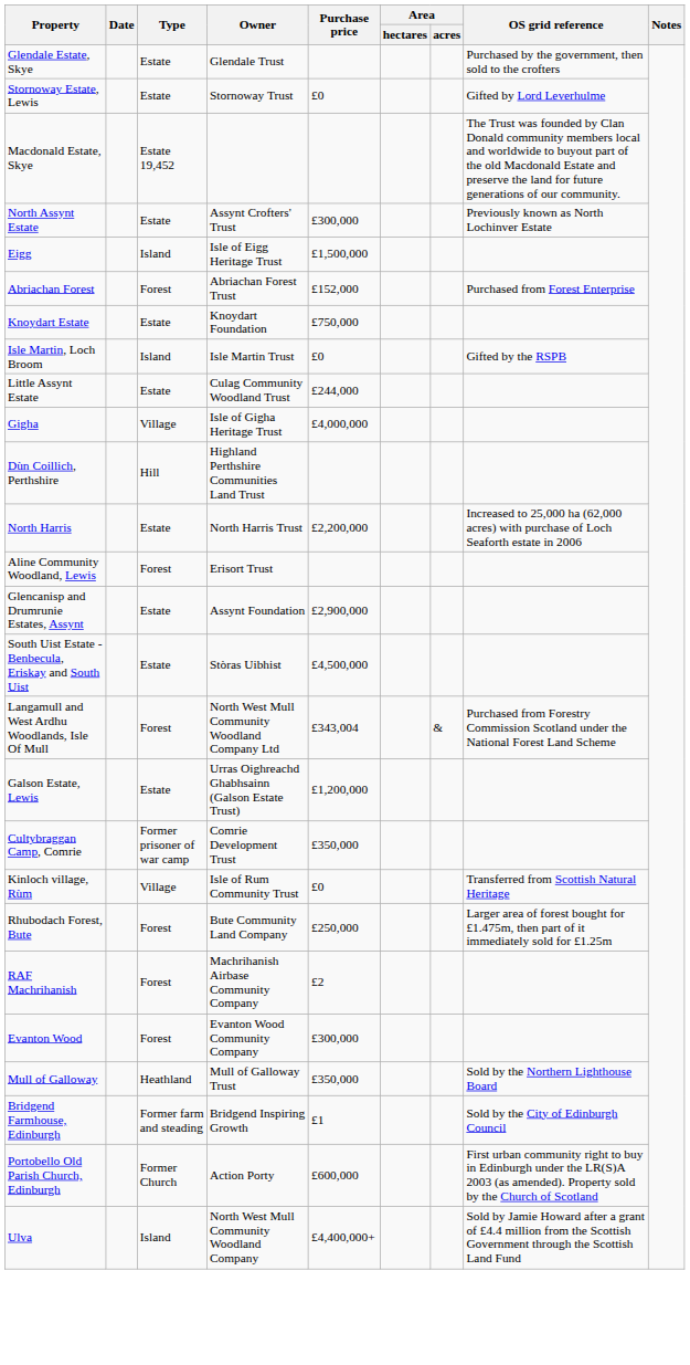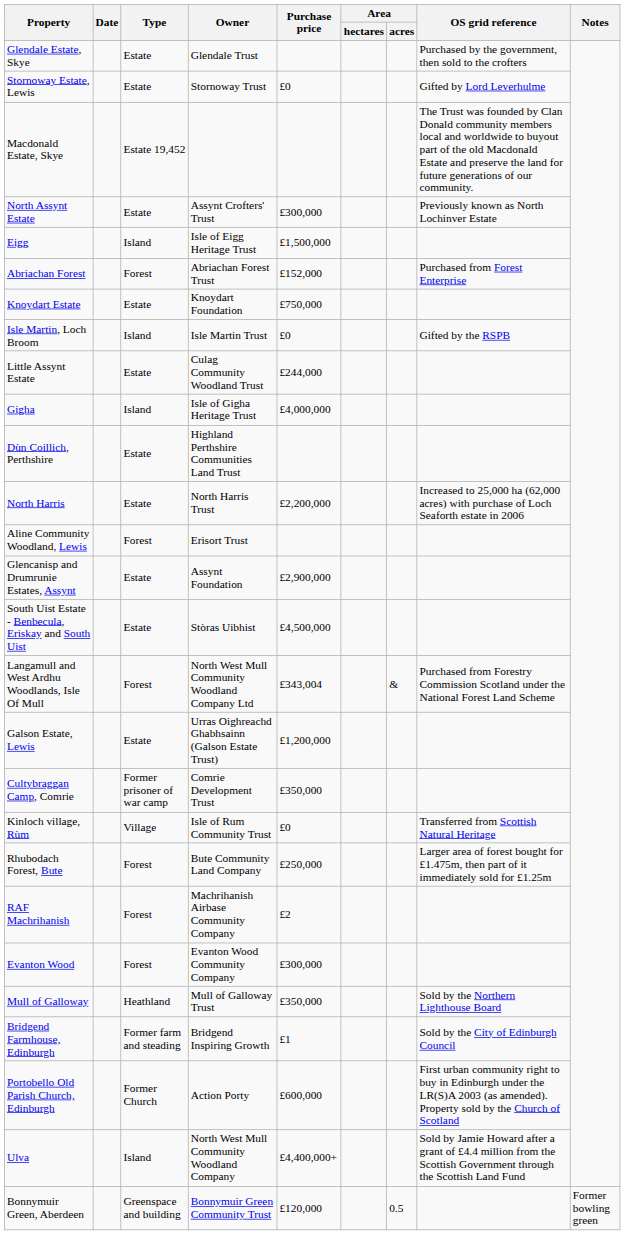 <table class="wikitable sortable">
 <tr>
 <th rowspan=2>Property</th>
 <th rowspan=2>Date</th>
 <th rowspan=2>Type</th>
 <th rowspan=2>Owner</th>
 <th rowspan=2>Purchase price</th>
 <th colspan=2>Area</th>
 <th rowspan=2>OS grid reference</th>
 <th rowspan=2>Notes</th>
 </tr>
 <tr>
 <th>hectares</th>
 <th>acres</th>
 </tr>
 <tr>
 <td><a href='#'>Glendale Estate</a>, Skye</td>
 <td align=right></td>
 <td>Estate</td>
 <td>Glendale Trust</td>
 <td></td>
 <td></td>
 <td></td>
 <td>Purchased by the government, then sold to the crofters</td>
 </tr>
 <tr>
 <td><a href='#'>Stornoway Estate</a>, Lewis</td>
 <td align=right></td>
 <td>Estate</td>
 <td>Stornoway Trust</td>
 <td>£0</td>
 <td></td>
 <td></td>
 <td>Gifted by <a href='#'>Lord Leverhulme</a></td>
 </tr>
 <tr>
 <td>Macdonald Estate, Skye</td>
 <td align=right></td>
 <td>Estate 19,452</td>
 <td></td>
 <td></td>
 <td></td>
 <td></td>
 <td>The Trust was founded by Clan Donald community members local and worldwide to buyout part of the old Macdonald Estate and preserve the land for future generations of our community.</td>
 </tr>
 <tr>
 <td><a href='#'>North Assynt Estate</a></td>
 <td align=right></td>
 <td>Estate</td>
 <td>Assynt Crofters' Trust</td>
 <td>£300,000</td>
 <td></td>
 <td></td>
 <td>Previously known as North Lochinver Estate</td>
 </tr>
 <tr>
 <td><a href='#'>Eigg</a></td>
 <td align=right></td>
 <td>Island</td>
 <td>Isle of Eigg Heritage Trust</td>
 <td>£1,500,000</td>
 <td></td>
 <td></td>
 <td></td>
 </tr>
 <tr>
 <td><a href='#'>Abriachan Forest</a></td>
 <td align=right></td>
 <td>Forest</td>
 <td>Abriachan Forest Trust</td>
 <td>£152,000</td>
 <td></td>
 <td></td>
 <td>Purchased from <a href='#'>Forest Enterprise</a></td>
 </tr>
 <tr>
 <td><a href='#'>Knoydart Estate</a></td>
 <td align=right></td>
 <td>Estate</td>
 <td>Knoydart Foundation</td>
 <td>£750,000</td>
 <td></td>
 <td></td>
 <td></td>
 </tr>
 <tr>
 <td><a href='#'>Isle Martin</a>, Loch Broom</td>
 <td align=right></td>
 <td>Island</td>
 <td>Isle Martin Trust</td>
 <td>£0</td>
 <td></td>
 <td></td>
 <td>Gifted by the <a href='#'>RSPB</a></td>
 </tr>
 <tr>
 <td>Little Assynt Estate</td>
 <td align=right></td>
 <td>Estate</td>
 <td>Culag Community Woodland Trust</td>
 <td>£244,000</td>
 <td></td>
 <td></td>
 <td></td>
 </tr>
 <tr>
 <td><a href='#'>Gigha</a></td>
 <td align=right></td>
-<td>Village</td>
+<td>Island</td>
 <td>Isle of Gigha Heritage Trust</td>
 <td>£4,000,000</td>
 <td></td>
 <td></td>
 <td></td>
 </tr>
 <tr>
 <td><a href='#'>Dùn Coillich</a>, Perthshire</td>
 <td align=right></td>
-<td>Hill</td>
+<td>Estate</td>
 <td>Highland Perthshire Communities Land Trust</td>
 <td></td>
 <td></td>
 <td></td>
 <td></td>
 </tr>
 <tr>
 <td><a href='#'>North Harris</a></td>
 <td align=right></td>
 <td>Estate</td>
 <td>North Harris Trust</td>
 <td>£2,200,000</td>
 <td></td>
 <td></td>
 <td>Increased to 25,000 ha (62,000 acres) with purchase of Loch Seaforth estate in 2006</td>
 </tr>
 <tr>
 <td>Aline Community Woodland, <a href='#'>Lewis</a></td>
 <td align=right></td>
 <td>Forest</td>
 <td>Erisort Trust</td>
 <td></td>
 <td></td>
 <td></td>
 <td></td>
 </tr>
 <tr>
 <td>Glencanisp and Drumrunie Estates, <a href='#'>Assynt</a></td>
 <td align=right></td>
 <td>Estate</td>
 <td>Assynt Foundation</td>
 <td>£2,900,000</td>
 <td></td>
 <td></td>
 <td></td>
 </tr>
 <tr>
 <td>South Uist Estate - <a href='#'>Benbecula</a>, <a href='#'>Eriskay</a> and <a href='#'>South Uist</a></td>
 <td align=right></td>
 <td>Estate</td>
 <td>Stòras Uibhist</td>
 <td>£4,500,000</td>
 <td></td>
 <td></td>
 <td></td>
 </tr>
 <tr>
 <td>Langamull and West Ardhu Woodlands, Isle Of Mull</td>
 <td align=right></td>
 <td>Forest</td>
 <td>North West Mull Community Woodland Company Ltd</td>
 <td>£343,004</td>
 <td></td>
 <td> & </td>
 <td>Purchased from Forestry Commission Scotland under the National Forest Land Scheme</td>
 </tr>
 <tr>
 <td>Galson Estate, <a href='#'>Lewis</a></td>
 <td align=right></td>
 <td>Estate</td>
 <td>Urras Oighreachd Ghabhsainn (Galson Estate Trust)</td>
 <td>£1,200,000</td>
 <td></td>
 <td></td>
 <td></td>
 </tr>
 <tr>
 <td><a href='#'>Cultybraggan Camp</a>, Comrie</td>
 <td align=right></td>
 <td>Former prisoner of war camp</td>
 <td>Comrie Development Trust</td>
 <td>£350,000</td>
 <td></td>
 <td></td>
 <td></td>
 </tr>
 <tr>
 <td>Kinloch village, <a href='#'>Rùm</a></td>
 <td align=right></td>
 <td>Village</td>
 <td>Isle of Rum Community Trust</td>
 <td>£0</td>
 <td></td>
 <td></td>
 <td>Transferred from <a href='#'>Scottish Natural Heritage</a></td>
 </tr>
 <tr>
 <td>Rhubodach Forest, <a href='#'>Bute</a></td>
 <td align=right></td>
 <td>Forest</td>
 <td>Bute Community Land Company</td>
 <td>£250,000</td>
 <td></td>
 <td></td>
 <td>Larger area of forest bought for £1.475m, then part of it immediately sold for £1.25m</td>
 </tr>
 <tr>
 <td><a href='#'>RAF Machrihanish</a></td>
 <td align=right></td>
 <td>Forest</td>
 <td>Machrihanish Airbase Community Company</td>
 <td>£2</td>
 <td></td>
 <td></td>
 <td></td>
 </tr>
 <tr>
 <td><a href='#'>Evanton Wood</a></td>
 <td align=right></td>
 <td>Forest</td>
 <td>Evanton Wood Community Company</td>
 <td>£300,000</td>
 <td></td>
 <td></td>
 <td></td>
 </tr>
 <tr>
 <td><a href='#'>Mull of Galloway</a></td>
 <td align=right></td>
 <td>Heathland</td>
 <td>Mull of Galloway Trust</td>
 <td>£350,000</td>
 <td></td>
 <td></td>
 <td>Sold by the <a href='#'>Northern Lighthouse Board</a></td>
 </tr>
 <tr>
 <td><a href='#'>Bridgend Farmhouse, Edinburgh</a></td>
 <td align=right></td>
 <td>Former farm and steading</td>
 <td>Bridgend Inspiring Growth</td>
 <td>£1</td>
 <td></td>
 <td></td>
 <td>Sold by the <a href='#'>City of Edinburgh Council</a></td>
 </tr>
 <tr>
 <td><a href='#'>Portobello Old Parish Church, Edinburgh</a></td>
 <td align=right></td>
 <td>Former Church</td>
 <td>Action Porty</td>
 <td>£600,000</td>
 <td></td>
 <td></td>
 <td>First urban community right to buy in Edinburgh under the LR(S)A 2003 (as amended). Property sold by the <a href='#'>Church of Scotland</a></td>
 </tr>
 <tr>
 <td><a href='#'>Ulva</a></td>
 <td align=right></td>
 <td>Island</td>
 <td>North West Mull Community Woodland Company</td>
 <td>£4,400,000+</td>
 <td></td>
 <td></td>
 <td>Sold by Jamie Howard after a grant of £4.4 million from the Scottish Government through the Scottish Land Fund</td>
 </tr>
+<tr>
+<td>Bonnymuir Green, Aberdeen</td>
+<td align=right></td>
+<td>Greenspace and building</td>
+<td><a href='#'>Bonnymuir Green Community Trust</a></td>
+<td>£120,000</td>
+<td></td>
+<td>0.5</td>
+<td></td>
+<td>Former bowling green</td>
+</tr>
 </table>
